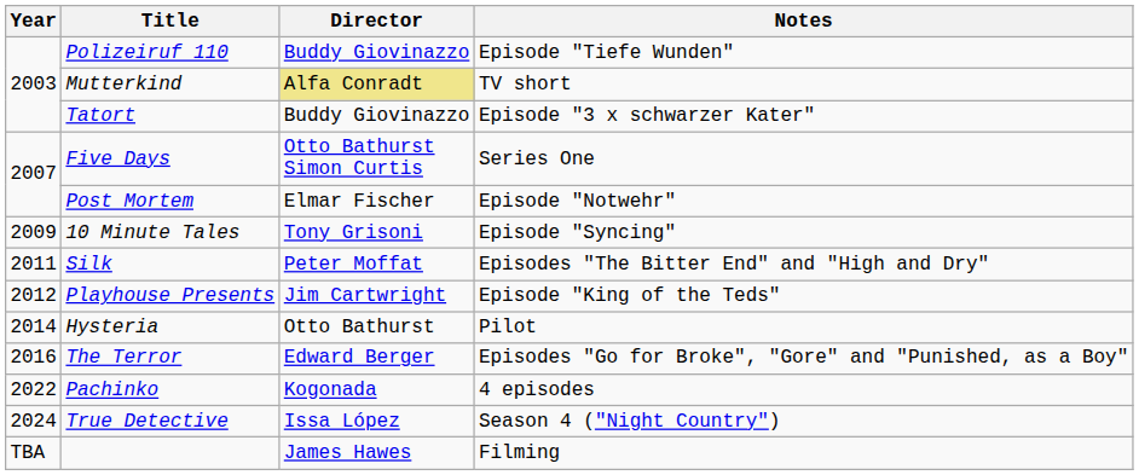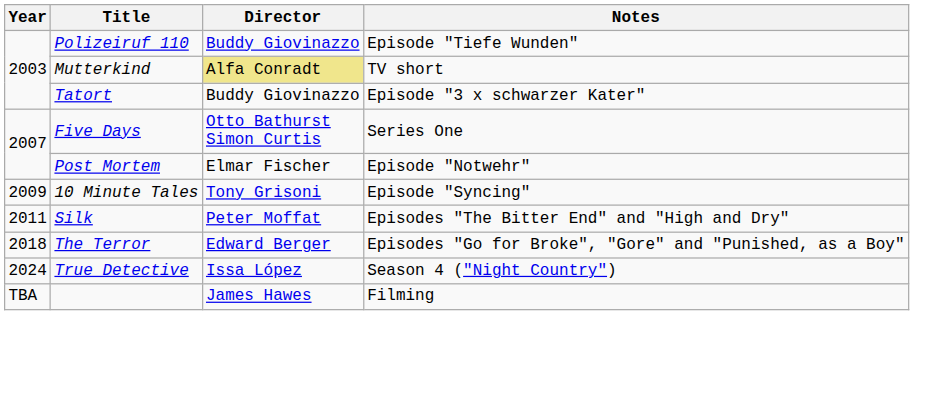 <table class="wikitable">
 <tr>
 <th>Year</th>
 <th>Title</th>
 <th>Director</th>
 <th>Notes</th>
 </tr>
 <tr>
 <td rowspan=3>2003</td>
 <td><em><a href='#'>Polizeiruf 110</a></em></td>
 <td><a href='#'>Buddy Giovinazzo</a></td>
 <td>Episode "Tiefe Wunden"</td>
 </tr>
 <tr>
 <td><em>Mutterkind</em></td>
 <td style="background: khaki;">Alfa Conradt</td>
 <td>TV short</td>
 </tr>
 <tr>
 <td><em><a href='#'>Tatort</a></em></td>
 <td>Buddy Giovinazzo</td>
 <td>Episode "3 x schwarzer Kater"</td>
 </tr>
 <tr>
 <td rowspan=2>2007</td>
 <td><em><a href='#'>Five Days</a></em></td>
 <td><a href='#'>Otto Bathurst</a><br><a href='#'>Simon Curtis</a></td>
 <td>Series One</td>
 </tr>
 <tr>
 <td><em><a href='#'>Post Mortem</a></em></td>
 <td>Elmar Fischer</td>
 <td>Episode "Notwehr"</td>
 </tr>
 <tr>
 <td>2009</td>
 <td><em>10 Minute Tales</em></td>
 <td><a href='#'>Tony Grisoni</a></td>
 <td>Episode "Syncing"</td>
 </tr>
 <tr>
 <td>2011</td>
 <td><em><a href='#'>Silk</a></em></td>
 <td><a href='#'>Peter Moffat</a></td>
 <td>Episodes "The Bitter End" and "High and Dry"</td>
 </tr>
 <tr>
-<td>2012</td>
-<td><em><a href='#'>Playhouse Presents</a></em></td>
-<td><a href='#'>Jim Cartwright</a></td>
-<td>Episode "King of the Teds"</td>
-</tr>
-<tr>
-<td>2014</td>
-<td><em>Hysteria</em></td>
-<td>Otto Bathurst</td>
-<td>Pilot</td>
-</tr>
-<tr>
-<td>2016</td>
+<td>2018</td>
 <td><em><a href='#'>The Terror</a></em></td>
 <td><a href='#'>Edward Berger</a></td>
 <td>Episodes "Go for Broke", "Gore" and "Punished, as a Boy"</td>
-</tr>
-<tr>
-<td>2022</td>
-<td><em><a href='#'>Pachinko</a></em></td>
-<td><a href='#'>Kogonada</a></td>
-<td>4 episodes</td>
 </tr>
 <tr>
 <td>2024</td>
 <td><em><a href='#'>True Detective</a></em></td>
 <td><a href='#'>Issa López</a></td>
 <td>Season 4 (<a href='#'>"Night Country"</a>)</td>
 </tr>
 <tr>
 <td>TBA</td>
 <td></td>
 <td><a href='#'>James Hawes</a></td>
 <td>Filming</td>
 </tr>
 </table>
